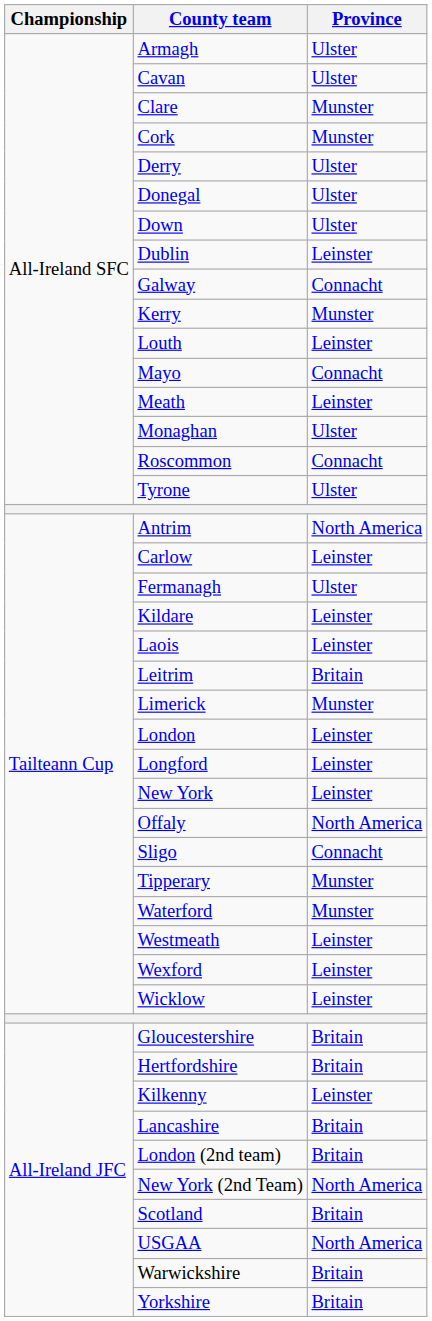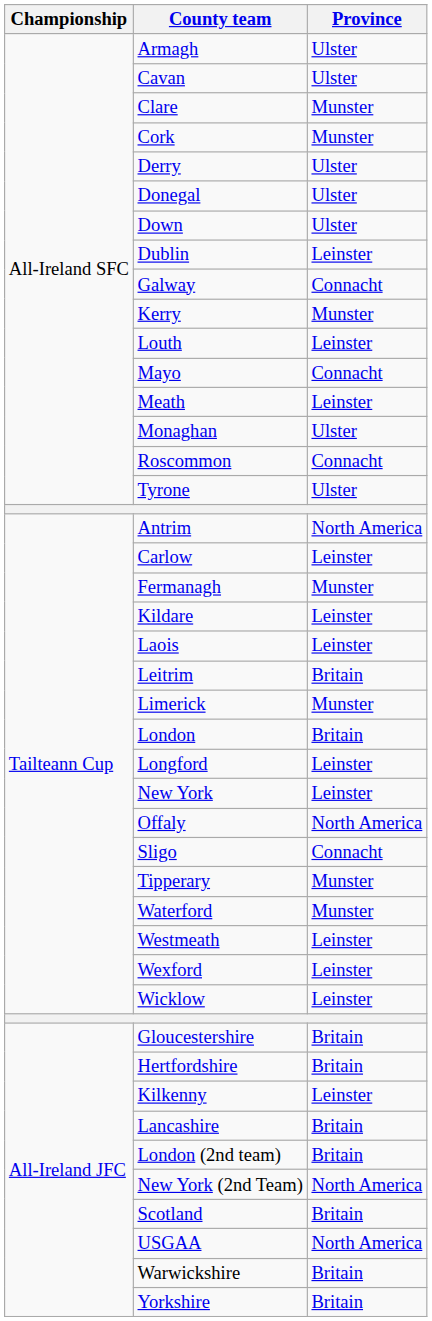 <table class="wikitable sortable">
 <tr>
 <th>Championship</th>
 <th><a href='#'>County team</a></th>
 <th><a href='#'>Province</a></th>
 </tr>
 <tr>
 <td rowspan="16">All-Ireland SFC</td>
 <td> <a href='#'>Armagh</a></td>
 <td><a href='#'>Ulster</a></td>
 </tr>
 <tr>
 <td> <a href='#'>Cavan</a></td>
 <td><a href='#'>Ulster</a></td>
 </tr>
 <tr>
 <td> <a href='#'>Clare</a></td>
 <td><a href='#'>Munster</a></td>
 </tr>
 <tr>
 <td> <a href='#'>Cork</a></td>
 <td><a href='#'>Munster</a></td>
 </tr>
 <tr>
 <td> <a href='#'>Derry</a></td>
 <td><a href='#'>Ulster</a></td>
 </tr>
 <tr>
 <td> <a href='#'>Donegal</a></td>
 <td><a href='#'>Ulster</a></td>
 </tr>
 <tr>
 <td> <a href='#'>Down</a></td>
 <td><a href='#'>Ulster</a></td>
 </tr>
 <tr>
 <td> <a href='#'>Dublin</a></td>
 <td><a href='#'>Leinster</a></td>
 </tr>
 <tr>
 <td> <a href='#'>Galway</a></td>
 <td><a href='#'>Connacht</a></td>
 </tr>
 <tr>
 <td> <a href='#'>Kerry</a></td>
 <td><a href='#'>Munster</a></td>
 </tr>
 <tr>
 <td> <a href='#'>Louth</a></td>
 <td><a href='#'>Leinster</a></td>
 </tr>
 <tr>
 <td> <a href='#'>Mayo</a></td>
 <td><a href='#'>Connacht</a></td>
 </tr>
 <tr>
 <td> <a href='#'>Meath</a></td>
 <td><a href='#'>Leinster</a></td>
 </tr>
 <tr>
 <td> <a href='#'>Monaghan</a></td>
 <td><a href='#'>Ulster</a></td>
 </tr>
 <tr>
 <td> <a href='#'>Roscommon</a></td>
 <td><a href='#'>Connacht</a></td>
 </tr>
 <tr>
 <td> <a href='#'>Tyrone</a></td>
 <td><a href='#'>Ulster</a></td>
 </tr>
 <tr>
 <th colspan="3"></th>
 </tr>
 <tr>
 <td rowspan="17"><a href='#'>Tailteann Cup</a></td>
 <td> <a href='#'>Antrim</a></td>
 <td><a href='#'>North America</a></td>
 </tr>
 <tr>
 <td> <a href='#'>Carlow</a></td>
 <td><a href='#'>Leinster</a></td>
 </tr>
 <tr>
 <td> <a href='#'>Fermanagh</a></td>
-<td><a href='#'>Ulster</a></td>
+<td><a href='#'>Munster</a></td>
 </tr>
 <tr>
 <td> <a href='#'>Kildare</a></td>
 <td><a href='#'>Leinster</a></td>
 </tr>
 <tr>
 <td> <a href='#'>Laois</a></td>
 <td><a href='#'>Leinster</a></td>
 </tr>
 <tr>
 <td> <a href='#'>Leitrim</a></td>
 <td><a href='#'>Britain</a></td>
 </tr>
 <tr>
 <td> <a href='#'>Limerick</a></td>
 <td><a href='#'>Munster</a></td>
 </tr>
 <tr>
 <td> <a href='#'>London</a></td>
-<td><a href='#'>Leinster</a></td>
+<td><a href='#'>Britain</a></td>
 </tr>
 <tr>
 <td> <a href='#'>Longford</a></td>
 <td><a href='#'>Leinster</a></td>
 </tr>
 <tr>
 <td> <a href='#'>New York</a></td>
 <td><a href='#'>Leinster</a></td>
 </tr>
 <tr>
 <td> <a href='#'>Offaly</a></td>
 <td><a href='#'>North America</a></td>
 </tr>
 <tr>
 <td> <a href='#'>Sligo</a></td>
 <td><a href='#'>Connacht</a></td>
 </tr>
 <tr>
 <td> <a href='#'>Tipperary</a></td>
 <td><a href='#'>Munster</a></td>
 </tr>
 <tr>
 <td> <a href='#'>Waterford</a></td>
 <td><a href='#'>Munster</a></td>
 </tr>
 <tr>
 <td> <a href='#'>Westmeath</a></td>
 <td><a href='#'>Leinster</a></td>
 </tr>
 <tr>
 <td> <a href='#'>Wexford</a></td>
 <td><a href='#'>Leinster</a></td>
 </tr>
 <tr>
 <td> <a href='#'>Wicklow</a></td>
 <td><a href='#'>Leinster</a></td>
 </tr>
 <tr>
 <th colspan="3"></th>
 </tr>
 <tr>
 <td rowspan="10"><a href='#'>All-Ireland JFC</a></td>
 <td> <a href='#'>Gloucestershire</a></td>
 <td><a href='#'>Britain</a></td>
 </tr>
 <tr>
 <td> <a href='#'>Hertfordshire</a></td>
 <td><a href='#'>Britain</a></td>
 </tr>
 <tr>
 <td> <a href='#'>Kilkenny</a></td>
 <td><a href='#'>Leinster</a></td>
 </tr>
 <tr>
 <td> <a href='#'>Lancashire</a></td>
 <td><a href='#'>Britain</a></td>
 </tr>
 <tr>
 <td> <a href='#'>London</a> (2nd team)</td>
 <td><a href='#'>Britain</a></td>
 </tr>
 <tr>
 <td> <a href='#'>New York</a> (2nd Team)</td>
 <td><a href='#'>North America</a></td>
 </tr>
 <tr>
 <td> <a href='#'>Scotland</a></td>
 <td><a href='#'>Britain</a></td>
 </tr>
 <tr>
 <td> <a href='#'>USGAA</a></td>
 <td><a href='#'>North America</a></td>
 </tr>
 <tr>
 <td> Warwickshire</td>
 <td><a href='#'>Britain</a></td>
 </tr>
 <tr>
 <td> <a href='#'>Yorkshire</a></td>
 <td><a href='#'>Britain</a></td>
 </tr>
 </table>
